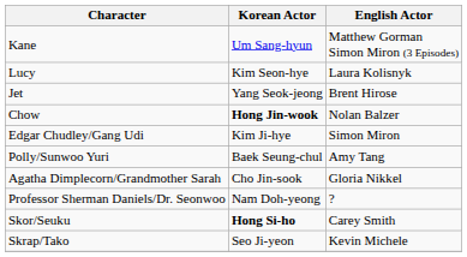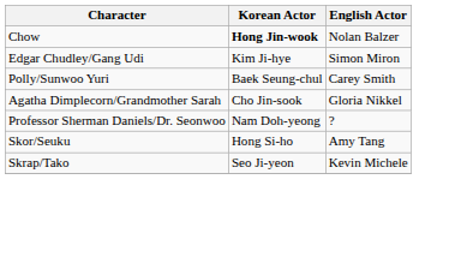 <table class="wikitable">
 <tr>
 <th>Character</th>
 <th>Korean Actor</th>
 <th>English Actor</th>
-</tr>
-<tr>
-<td>Kane</td>
-<td><a href='#'>Um Sang-hyun</a></td>
-<td>Matthew Gorman <br> Simon Miron <small>(3 Episodes)</small></td>
-</tr>
-<tr>
-<td>Lucy</td>
-<td>Kim Seon-hye</td>
-<td>Laura Kolisnyk</td>
-</tr>
-<tr>
-<td>Jet</td>
-<td>Yang Seok-jeong</td>
-<td>Brent Hirose</td>
 </tr>
 <tr>
 <td>Chow</td>
 <td><strong>Hong Jin-wook</strong></td>
 <td>Nolan Balzer</td>
 </tr>
 <tr>
 <td>Edgar Chudley/Gang Udi</td>
 <td>Kim Ji-hye</td>
 <td>Simon Miron</td>
 </tr>
 <tr>
 <td>Polly/Sunwoo Yuri</td>
 <td>Baek Seung-chul</td>
-<td>Amy Tang</td>
+<td>Carey Smith</td>
 </tr>
 <tr>
 <td>Agatha Dimplecorn/Grandmother Sarah</td>
 <td>Cho Jin-sook</td>
 <td>Gloria Nikkel</td>
 </tr>
 <tr>
 <td>Professor Sherman Daniels/Dr. Seonwoo</td>
 <td>Nam Doh-yeong</td>
 <td>?</td>
 </tr>
 <tr>
 <td>Skor/Seuku</td>
-<td><strong>Hong Si-ho</strong></td>
-<td>Carey Smith</td>
+<td>Hong Si-ho</td>
+<td>Amy Tang</td>
 </tr>
 <tr>
 <td>Skrap/Tako</td>
 <td>Seo Ji-yeon</td>
 <td>Kevin Michele</td>
 </tr>
 <tr>
 </tr>
 </table>
